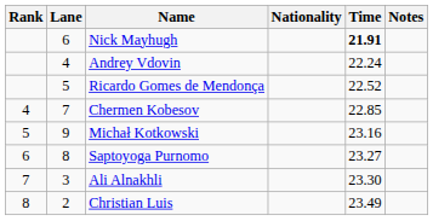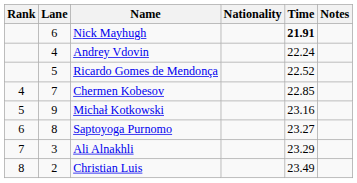 <table class="wikitable sortable" style="text-align:center">
 <tr>
 <th>Rank</th>
 <th>Lane</th>
 <th>Name</th>
 <th>Nationality</th>
 <th>Time</th>
 <th>Notes</th>
 </tr>
 <tr>
 <td></td>
 <td>6</td>
 <td align="left"><a href='#'>Nick Mayhugh</a></td>
 <td align="left"></td>
 <td><strong>21.91</strong></td>
 <td><strong></strong></td>
 </tr>
 <tr>
 <td></td>
 <td>4</td>
 <td align="left"><a href='#'>Andrey Vdovin</a></td>
 <td align="left"></td>
 <td>22.24</td>
 <td></td>
 </tr>
 <tr>
 <td></td>
 <td>5</td>
 <td align="left"><a href='#'>Ricardo Gomes de Mendonça</a></td>
 <td align="left"></td>
 <td>22.52</td>
 <td></td>
 </tr>
 <tr>
 <td>4</td>
 <td>7</td>
 <td align="left"><a href='#'>Chermen Kobesov</a></td>
 <td align="left"></td>
 <td>22.85</td>
 <td></td>
 </tr>
 <tr>
 <td>5</td>
 <td>9</td>
 <td align="left"><a href='#'>Michał Kotkowski</a></td>
 <td align="left"></td>
 <td>23.16</td>
 <td></td>
 </tr>
 <tr>
 <td>6</td>
 <td>8</td>
 <td align="left"><a href='#'>Saptoyoga Purnomo</a></td>
 <td align="left"></td>
 <td>23.27</td>
 <td></td>
 </tr>
 <tr>
 <td>7</td>
 <td>3</td>
 <td align="left"><a href='#'>Ali Alnakhli</a></td>
 <td align="left"></td>
-<td>23.30</td>
+<td>23.29</td>
 <td></td>
 </tr>
 <tr>
 <td>8</td>
 <td>2</td>
 <td align="left"><a href='#'>Christian Luis</a></td>
 <td align="left"></td>
 <td>23.49</td>
 <td></td>
 </tr>
 </table>
